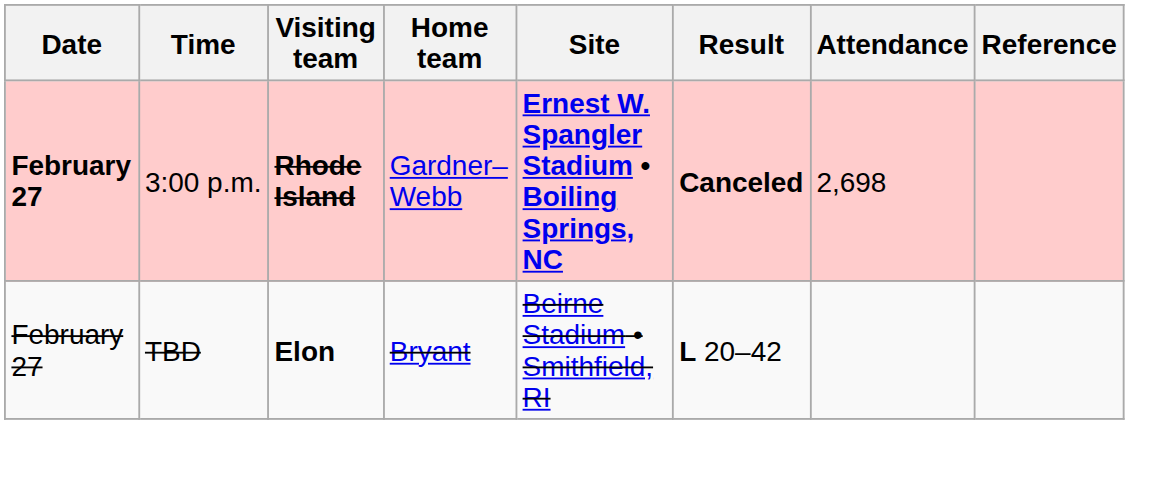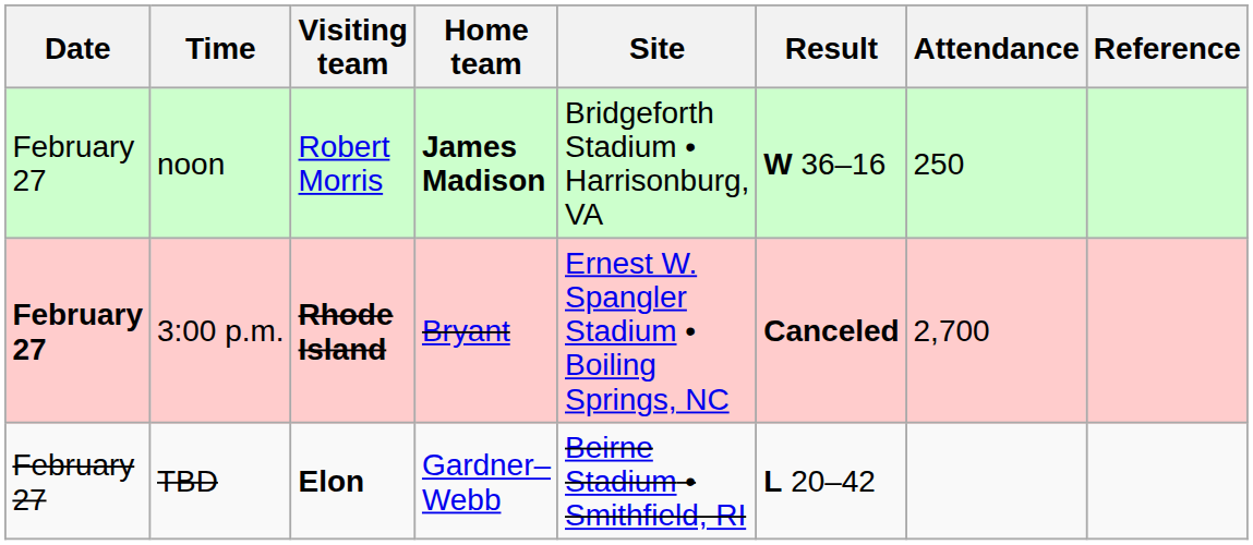 <table class="wikitable" style="font-size:95%;">
 <tr>
 <th>Date</th>
 <th>Time</th>
 <th>Visiting team</th>
 <th>Home team</th>
 <th>Site</th>
 <th>Result</th>
 <th>Attendance</th>
 <th class="unsortable">Reference</th>
 </tr>
+<tr bgcolor=#ccffcc>
+<td>February 27</td>
+<td>noon</td>
+<td><a href='#'>Robert Morris</a></td>
+<td><strong>James Madison</strong></td>
+<td>Bridgeforth Stadium • Harrisonburg, VA</td>
+<td><strong>W</strong> 36–16</td>
+<td>250</td>
+<td></td>
+</tr>
 <tr bgcolor=#ffcccc>
 <td><strong>February 27</strong></td>
 <td>3:00 p.m.</td>
 <td><s><strong>Rhode Island</strong></s></td>
-<td><a href='#'>Gardner–Webb</a></td>
-<td><strong><a href='#'>Ernest W. Spangler Stadium</a> • <a href='#'>Boiling Springs, NC</a></strong></td>
+<td><s><a href='#'>Bryant</a></s></td>
+<td><a href='#'>Ernest W. Spangler Stadium</a> • <a href='#'>Boiling Springs, NC</a></td>
 <td><strong>Canceled</strong></td>
-<td>2,698</td>
+<td>2,700</td>
 <td></td>
 </tr>
 <tr bgcolor=>
 <td><s>February 27</s></td>
 <td><s>TBD</s></td>
 <td><strong>Elon</strong></td>
-<td><s><a href='#'>Bryant</a></s></td>
+<td><a href='#'>Gardner–Webb</a></td>
 <td><s><a href='#'>Beirne Stadium</a> • <a href='#'>Smithfield, RI</a></s></td>
 <td><strong>L</strong> 20–42</td>
 <td></td>
 <td></td>
 </tr>
 </table>
